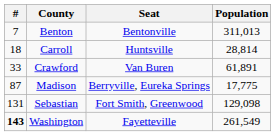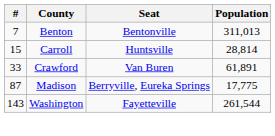 <table class="wikitable sortable" style="text-align:center;">
 <tr>
 <th>#</th>
 <th>County</th>
 <th>Seat</th>
 <th>Population</th>
 </tr>
 <tr>
 <td>7</td>
 <td><a href='#'>Benton</a></td>
 <td><a href='#'>Bentonville</a></td>
 <td>311,013</td>
 </tr>
 <tr>
-<td>18</td>
+<td>15</td>
 <td><a href='#'>Carroll</a></td>
 <td><a href='#'>Huntsville</a></td>
 <td>28,814</td>
 </tr>
 <tr>
 <td>33</td>
 <td><a href='#'>Crawford</a></td>
 <td><a href='#'>Van Buren</a></td>
 <td>61,891</td>
 </tr>
 <tr>
 <td>87</td>
 <td><a href='#'>Madison</a></td>
 <td><a href='#'>Berryville</a>, <a href='#'>Eureka Springs</a></td>
 <td>17,775</td>
 </tr>
 <tr>
-<td>131</td>
-<td><a href='#'>Sebastian</a></td>
-<td><a href='#'>Fort Smith</a>, <a href='#'>Greenwood</a></td>
-<td>129,098</td>
-</tr>
-<tr>
-<td><strong>143</strong></td>
+<td>143</td>
 <td><a href='#'>Washington</a></td>
 <td><a href='#'>Fayetteville</a></td>
-<td>261,549</td>
+<td>261,544</td>
 </tr>
 </table>
